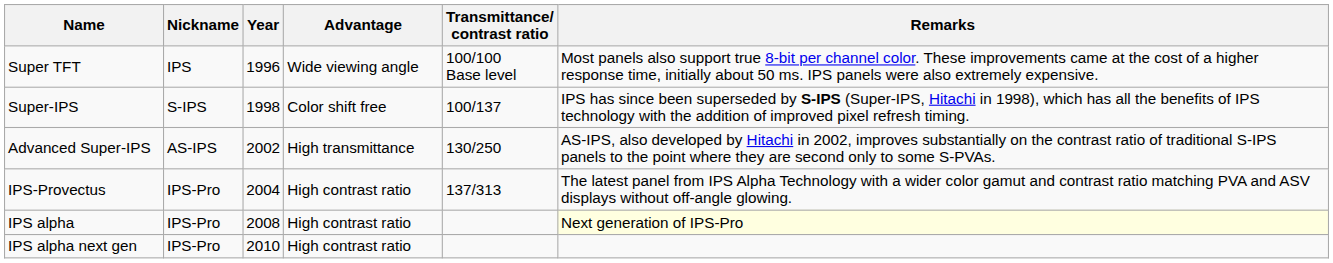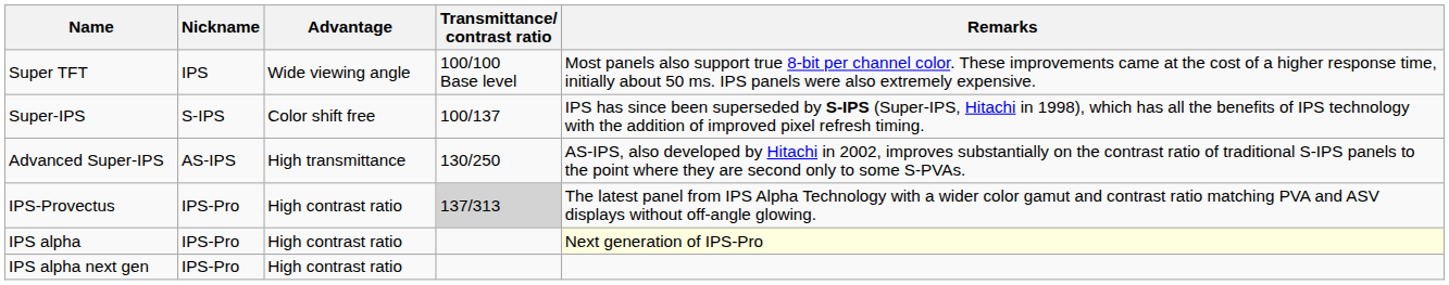 <table class="wikitable" style="font-size: 90%; text-align:left;">
 <tr>
 <th style="width:12%;">Name</th>
 <th>Nickname</th>
-<th>Year</th>
 <th style="width:12%;">Advantage</th>
 <th>Transmittance/<br>contrast ratio</th>
 <th>Remarks</th>
 </tr>
 <tr>
 <td>Super TFT</td>
 <td>IPS</td>
-<td>1996</td>
 <td>Wide viewing angle</td>
 <td>100/100<br>Base level</td>
 <td>Most panels also support true <a href='#'>8-bit per channel color</a>. These improvements came at the cost of a higher response time, initially about 50 ms. IPS panels were also extremely expensive.</td>
 </tr>
 <tr>
 <td>Super-IPS</td>
 <td>S-IPS</td>
-<td>1998</td>
 <td>Color shift free</td>
 <td>100/137</td>
 <td>IPS has since been superseded by <strong>S-IPS</strong> (Super-IPS, <a href='#'>Hitachi</a> in 1998), which has all the benefits of IPS technology with the addition of improved pixel refresh timing.</td>
 </tr>
 <tr>
 <td>Advanced Super-IPS</td>
 <td>AS-IPS</td>
-<td>2002</td>
 <td>High transmittance</td>
 <td>130/250</td>
 <td>AS-IPS, also developed by <a href='#'>Hitachi</a> in 2002, improves substantially on the contrast ratio of traditional S-IPS panels to the point where they are second only to some S-PVAs.</td>
 </tr>
 <tr>
 <td>IPS-Provectus</td>
 <td>IPS-Pro</td>
-<td>2004</td>
 <td>High contrast ratio</td>
-<td>137/313</td>
+<td style="background: lightgrey;">137/313</td>
 <td>The latest panel from IPS Alpha Technology with a wider color gamut and contrast ratio matching PVA and ASV displays without off-angle glowing.</td>
 </tr>
 <tr>
 <td>IPS alpha</td>
 <td>IPS-Pro</td>
-<td>2008</td>
 <td>High contrast ratio</td>
 <td></td>
 <td style="background: lightyellow;">Next generation of IPS-Pro</td>
 </tr>
 <tr>
 <td>IPS alpha next gen</td>
 <td>IPS-Pro</td>
-<td>2010</td>
 <td>High contrast ratio</td>
 <td></td>
 <td></td>
 </tr>
 </table>
